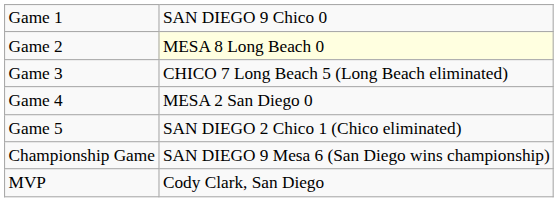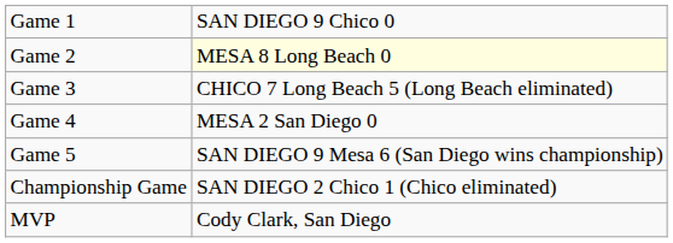 <table class="wikitable">
 <tr>
 <td>Game 1</td>
 <td>SAN DIEGO 9 Chico 0</td>
 </tr>
 <tr>
 <td>Game 2</td>
 <td style="background: lightyellow;">MESA 8 Long Beach 0</td>
 </tr>
 <tr>
 <td>Game 3</td>
 <td>CHICO 7 Long Beach 5 (Long Beach eliminated)</td>
 </tr>
 <tr>
 <td>Game 4</td>
 <td>MESA 2 San Diego 0</td>
 </tr>
 <tr>
 <td>Game 5</td>
-<td>SAN DIEGO 2 Chico 1 (Chico eliminated)</td>
+<td>SAN DIEGO 9 Mesa 6 (San Diego wins championship)</td>
 </tr>
 <tr>
 <td>Championship Game</td>
-<td>SAN DIEGO 9 Mesa 6 (San Diego wins championship)</td>
+<td>SAN DIEGO 2 Chico 1 (Chico eliminated)</td>
 </tr>
 <tr>
 <td>MVP</td>
 <td>Cody Clark, San Diego</td>
 </tr>
 </table>
